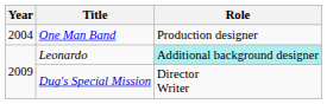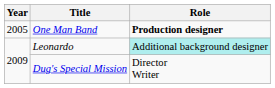 <table class="wikitable">
 <tr>
 <th>Year</th>
 <th>Title</th>
 <th>Role</th>
 </tr>
 <tr>
-<td>2004</td>
+<td>2005</td>
 <td><em><a href='#'>One Man Band</a></em></td>
-<td>Production designer</td>
+<td><strong>Production designer</strong></td>
 </tr>
 <tr>
 <td rowspan=2>2009</td>
 <td><em>Leonardo</em></td>
 <td style="background: paleturquoise;">Additional background designer</td>
 </tr>
 <tr>
 <td><em><a href='#'>Dug's Special Mission</a></em></td>
 <td>Director<br>Writer</td>
 </tr>
 </table>
